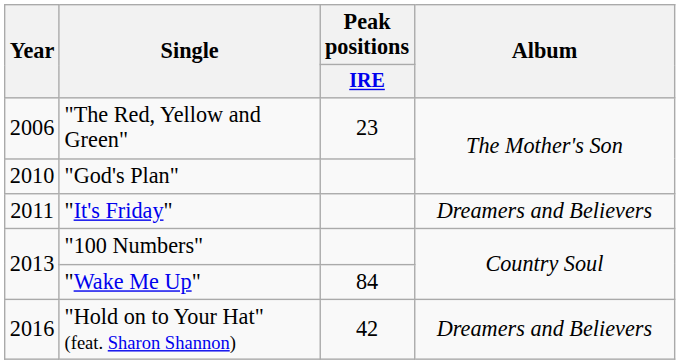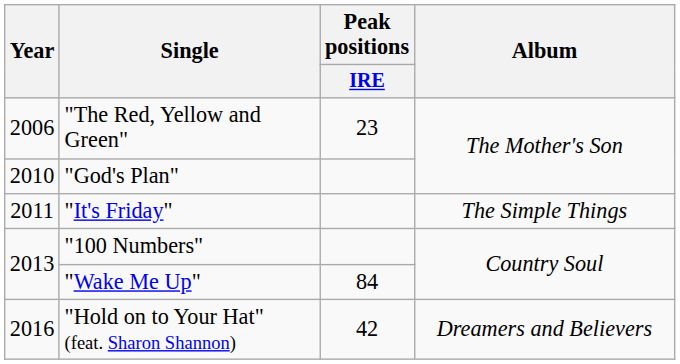 <table class="wikitable">
 <tr>
 <th align="center" rowspan="2" width="10">Year</th>
 <th align="center" rowspan="2" width="180">Single</th>
 <th align="center" colspan="1" width="20">Peak positions</th>
 <th align="center" rowspan="2" width="180">Album</th>
 </tr>
 <tr>
 <th scope="col" style="width:3em;font-size:90%;"><a href='#'>IRE</a><br></th>
 </tr>
 <tr>
 <td style="text-align:center;">2006</td>
 <td>"The Red, Yellow and Green"</td>
 <td style="text-align:center;">23</td>
 <td style="text-align:center;" rowspan=2><em>The Mother's Son</em></td>
 </tr>
 <tr>
 <td style="text-align:center;">2010</td>
 <td>"God's Plan"</td>
 <td style="text-align:center;"></td>
 </tr>
 <tr>
 <td style="text-align:center;">2011</td>
 <td>"<a href='#'>It's Friday</a>"</td>
 <td style="text-align:center;"></td>
-<td style="text-align:center;"><em>Dreamers and Believers</em></td>
+<td style="text-align:center;" rowspan=1><em>The Simple Things</em></td>
 </tr>
 <tr>
 <td style="text-align:center;" rowspan=2>2013</td>
 <td>"100 Numbers"</td>
 <td style="text-align:center;"></td>
 <td style="text-align:center;" rowspan=2><em>Country Soul</em></td>
 </tr>
 <tr>
 <td>"<a href='#'>Wake Me Up</a>"</td>
 <td style="text-align:center;">84</td>
 </tr>
 <tr>
 <td style="text-align:center;" rowspan=1>2016</td>
 <td>"Hold on to Your Hat" <br><small>(feat. <a href='#'>Sharon Shannon</a>)</small></td>
 <td style="text-align:center;">42</td>
 <td style="text-align:center;"><em>Dreamers and Believers</em></td>
 </tr>
 </table>
